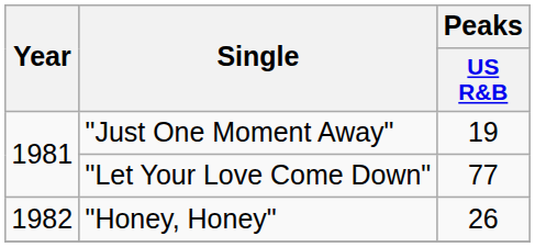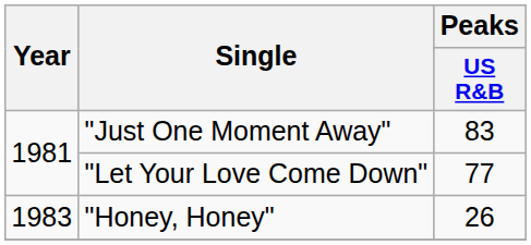 <table class="wikitable" style="text-align:center;">
 <tr>
 <th rowspan="2">Year</th>
 <th rowspan="2">Single</th>
 <th colspan="1">Peaks</th>
 </tr>
 <tr style="font-size:smaller;">
 <th width="35"><a href='#'>US<br>R&B</a><br></th>
 </tr>
 <tr>
 <td rowspan="2">1981</td>
 <td align="left">"Just One Moment Away"</td>
-<td>19</td>
+<td>83</td>
 </tr>
 <tr>
 <td align="left">"Let Your Love Come Down"</td>
 <td>77</td>
 </tr>
 <tr>
-<td rowspan="1">1982</td>
+<td rowspan="1">1983</td>
 <td align="left">"Honey, Honey"</td>
 <td>26</td>
 </tr>
 <tr>
 </tr>
 </table>
